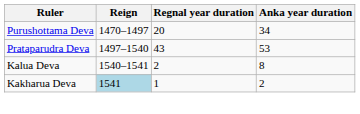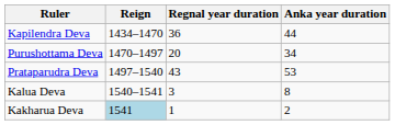 <table class="wikitable">
 <tr>
 <th>Ruler</th>
 <th>Reign</th>
 <th>Regnal year duration</th>
 <th>Anka year duration</th>
+</tr>
+<tr>
+<td><a href='#'>Kapilendra Deva</a></td>
+<td>1434–1470</td>
+<td>36</td>
+<td>44</td>
 </tr>
 <tr>
 <td><a href='#'>Purushottama Deva</a></td>
 <td>1470–1497</td>
 <td>20</td>
 <td>34</td>
 </tr>
 <tr>
 <td><a href='#'>Prataparudra Deva</a></td>
 <td>1497–1540</td>
 <td>43</td>
 <td>53</td>
 </tr>
 <tr>
 <td>Kalua Deva</td>
 <td>1540–1541</td>
-<td>2</td>
+<td>3</td>
 <td>8</td>
 </tr>
 <tr>
 <td>Kakharua Deva</td>
 <td style="background: lightblue;">1541</td>
 <td>1</td>
 <td>2</td>
 </tr>
 </table>
